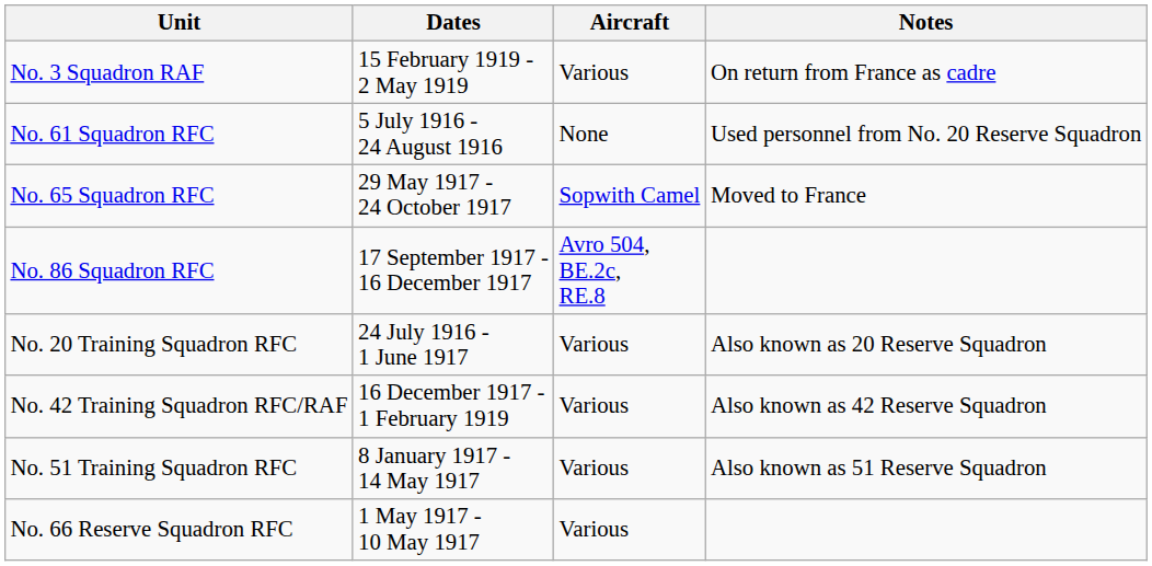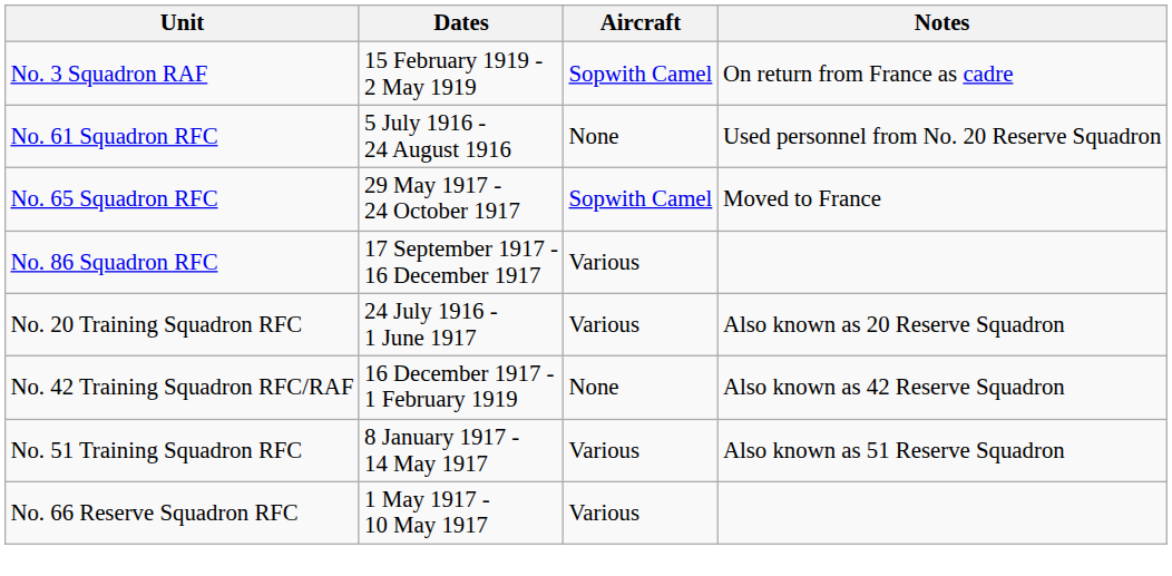 <table class="wikitable">
 <tr>
 <th>Unit</th>
 <th>Dates</th>
 <th>Aircraft</th>
 <th>Notes</th>
 </tr>
 <tr>
 <td><a href='#'>No. 3 Squadron RAF</a></td>
 <td>15 February 1919 -<br>2 May 1919</td>
-<td>Various</td>
+<td><a href='#'>Sopwith Camel</a></td>
 <td>On return from France as <a href='#'>cadre</a></td>
 </tr>
 <tr>
 <td><a href='#'>No. 61 Squadron RFC</a></td>
 <td>5 July 1916 -<br>24 August 1916</td>
 <td>None</td>
 <td>Used personnel from No. 20 Reserve Squadron</td>
 </tr>
 <tr>
 <td><a href='#'>No. 65 Squadron RFC</a></td>
 <td>29 May 1917 -<br>24 October 1917</td>
 <td><a href='#'>Sopwith Camel</a></td>
 <td>Moved to France</td>
 </tr>
 <tr>
 <td><a href='#'>No. 86 Squadron RFC</a></td>
 <td>17 September 1917 -<br>16 December 1917</td>
-<td><a href='#'>Avro 504</a>,<br><a href='#'>BE.2c</a>,<br><a href='#'>RE.8</a></td>
+<td>Various</td>
 <td></td>
 </tr>
 <tr>
 <td>No. 20 Training Squadron RFC</td>
 <td>24 July 1916 -<br>1 June 1917</td>
 <td>Various</td>
 <td>Also known as 20 Reserve Squadron</td>
 </tr>
 <tr>
 <td>No. 42 Training Squadron RFC/RAF</td>
 <td>16 December 1917 -<br>1 February 1919</td>
-<td>Various</td>
+<td>None</td>
 <td>Also known as 42 Reserve Squadron</td>
 </tr>
 <tr>
 <td>No. 51 Training Squadron RFC</td>
 <td>8 January 1917 -<br>14 May 1917</td>
 <td>Various</td>
 <td>Also known as 51 Reserve Squadron</td>
 </tr>
 <tr>
 <td>No. 66 Reserve Squadron RFC</td>
 <td>1 May 1917 -<br>10 May 1917</td>
 <td>Various</td>
 <td></td>
 </tr>
 </table>
